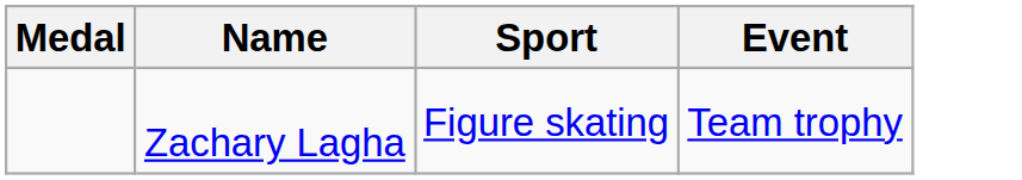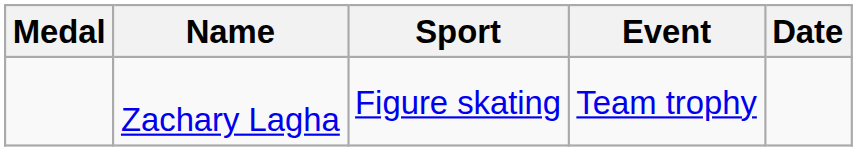 <table class="wikitable sortable" style="font-size: 95%">
 <tr>
 <th>Medal</th>
 <th>Name</th>
 <th>Sport</th>
 <th>Event</th>
+<th>Date</th>
 </tr>
 <tr>
 <td></td>
 <td><br><a href='#'>Zachary Lagha</a></td>
 <td><a href='#'>Figure skating</a></td>
 <td><a href='#'>Team trophy</a></td>
+<td></td>
 </tr>
 </table>
